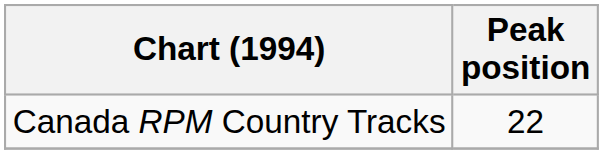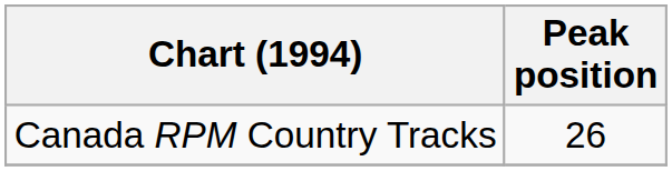 <table class="wikitable sortable">
 <tr>
 <th align="left">Chart (1994)</th>
 <th align="center">Peak<br>position</th>
 </tr>
 <tr>
 <td align="left">Canada <em>RPM</em> Country Tracks</td>
-<td align="center">22</td>
+<td align="center">26</td>
 </tr>
 <tr>
 </tr>
 </table>
